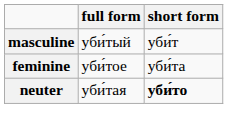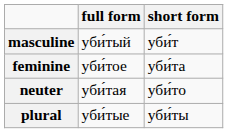 <table class="wikitable">
 <tr>
 <td></td>
 <th>full form</th>
 <th>short form</th>
 </tr>
 <tr>
 <th>masculine</th>
 <td>уби́<span>т</span><span>ый</span></td>
 <td>уби́<span>т</span></td>
 </tr>
 <tr>
 <th>feminine</th>
 <td>уби́<span>т</span><span>ое</span></td>
 <td>уби́<span>т</span><span>а</span></td>
 </tr>
 <tr>
 <th>neuter</th>
 <td>уби́<span>т</span><span>ая</span></td>
-<td><strong>уби́<span>т</span><span>о</span></strong></td>
+<td>уби́<span>т</span><span>о</span></td>
+</tr>
+<tr>
+<th>plural</th>
+<td>уби́<span>т</span><span>ые</span></td>
+<td>уби́<span>т</span><span>ы</span></td>
 </tr>
 </table>
